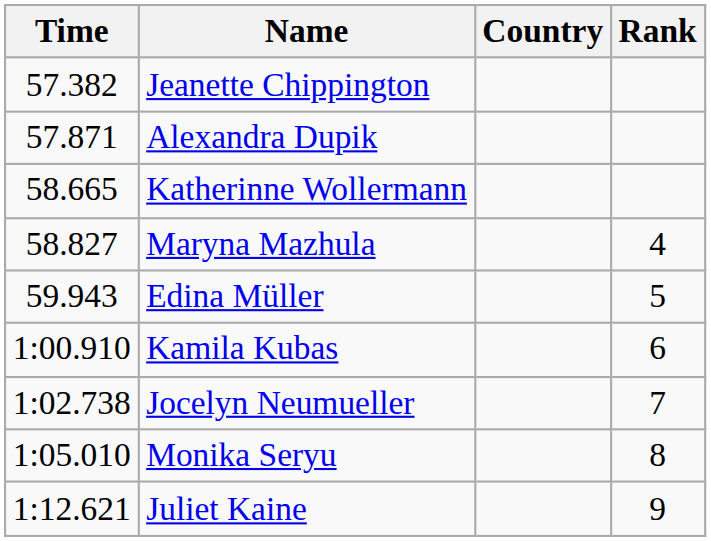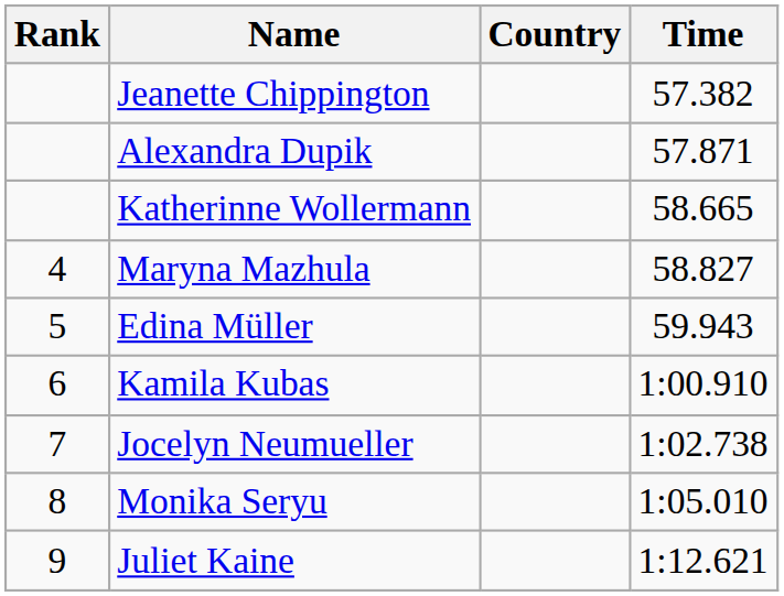 <table class="wikitable" style="text-align:center">
 <tr>
-<th>Time</th>
+<th>Rank</th>
 <th>Name</th>
 <th>Country</th>
-<th>Rank</th>
+<th>Time</th>
 </tr>
 <tr>
-<td>57.382</td>
+<td></td>
 <td align="left"><a href='#'>Jeanette Chippington</a></td>
 <td align="left"></td>
-<td></td>
+<td>57.382</td>
 </tr>
 <tr>
-<td>57.871</td>
+<td></td>
 <td align="left"><a href='#'>Alexandra Dupik</a></td>
 <td align="left"></td>
-<td></td>
+<td>57.871</td>
 </tr>
 <tr>
-<td>58.665</td>
+<td></td>
 <td align="left"><a href='#'>Katherinne Wollermann</a></td>
 <td align="left"></td>
-<td></td>
+<td>58.665</td>
 </tr>
 <tr>
-<td>58.827</td>
+<td>4</td>
 <td align="left"><a href='#'>Maryna Mazhula</a></td>
 <td align="left"></td>
-<td>4</td>
+<td>58.827</td>
 </tr>
 <tr>
-<td>59.943</td>
+<td>5</td>
 <td align="left"><a href='#'>Edina Müller</a></td>
 <td align="left"></td>
-<td>5</td>
+<td>59.943</td>
 </tr>
 <tr>
-<td>1:00.910</td>
+<td>6</td>
 <td align="left"><a href='#'>Kamila Kubas</a></td>
 <td align="left"></td>
-<td>6</td>
+<td>1:00.910</td>
 </tr>
 <tr>
-<td>1:02.738</td>
+<td>7</td>
 <td align="left"><a href='#'>Jocelyn Neumueller</a></td>
 <td align="left"></td>
-<td>7</td>
+<td>1:02.738</td>
 </tr>
 <tr>
-<td>1:05.010</td>
+<td>8</td>
 <td align="left"><a href='#'>Monika Seryu</a></td>
 <td align="left"></td>
-<td>8</td>
+<td>1:05.010</td>
 </tr>
 <tr>
-<td>1:12.621</td>
+<td>9</td>
 <td align="left"><a href='#'>Juliet Kaine</a></td>
 <td align="left"></td>
-<td>9</td>
+<td>1:12.621</td>
 </tr>
 </table>
